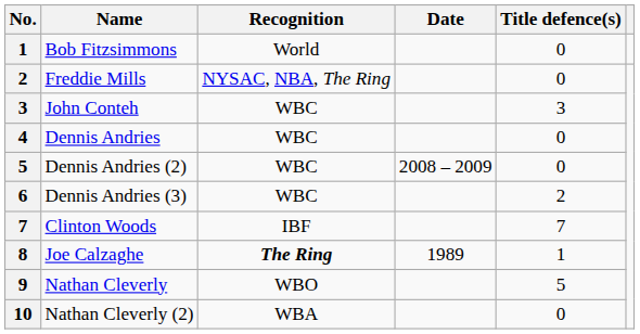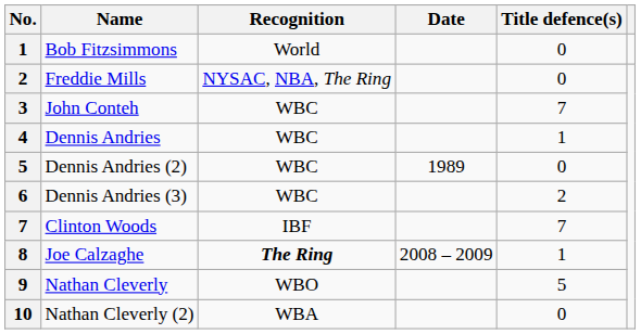 <table class="wikitable sortable">
 <tr>
 <th>No.</th>
 <th>Name</th>
 <th>Recognition</th>
 <th>Date</th>
 <th>Title defence(s)</th>
 <th></th>
 </tr>
 <tr align=center>
 <th>1</th>
 <td align=left><a href='#'>Bob Fitzsimmons</a></td>
 <td>World</td>
 <td></td>
 <td>0</td>
 <td></td>
 </tr>
 <tr align=center>
 <th>2</th>
 <td align=left><a href='#'>Freddie Mills</a></td>
 <td><a href='#'>NYSAC</a>, <a href='#'>NBA</a>, <em>The Ring</em></td>
 <td></td>
 <td>0</td>
 <td rowspan="9"></td>
 </tr>
 <tr align=center>
 <th>3</th>
 <td align=left><a href='#'>John Conteh</a></td>
 <td>WBC</td>
 <td></td>
-<td>3</td>
+<td>7</td>
 </tr>
 <tr align=center>
 <th>4</th>
 <td align=left><a href='#'>Dennis Andries</a></td>
 <td>WBC</td>
 <td></td>
-<td>0</td>
+<td>1</td>
 </tr>
 <tr align=center>
 <th>5</th>
 <td align=left>Dennis Andries (2)</td>
 <td>WBC</td>
-<td>2008 – 2009</td>
+<td>1989</td>
 <td>0</td>
 </tr>
 <tr align=center>
 <th>6</th>
 <td align=left>Dennis Andries (3)</td>
 <td>WBC</td>
 <td></td>
 <td>2</td>
 </tr>
 <tr align=center>
 <th>7</th>
 <td align=left><a href='#'>Clinton Woods</a></td>
 <td>IBF</td>
 <td></td>
 <td>7</td>
 </tr>
 <tr align=center>
 <th>8</th>
 <td align=left><a href='#'>Joe Calzaghe</a></td>
 <td><strong><em>The Ring</em></strong></td>
-<td>1989</td>
+<td>2008 – 2009</td>
 <td>1</td>
 </tr>
 <tr align=center>
 <th>9</th>
 <td align=left><a href='#'>Nathan Cleverly</a></td>
 <td>WBO</td>
 <td></td>
 <td>5</td>
 </tr>
 <tr align=center>
 <th>10</th>
 <td align=left>Nathan Cleverly (2)</td>
 <td>WBA</td>
 <td></td>
 <td>0</td>
 </tr>
 </table>
